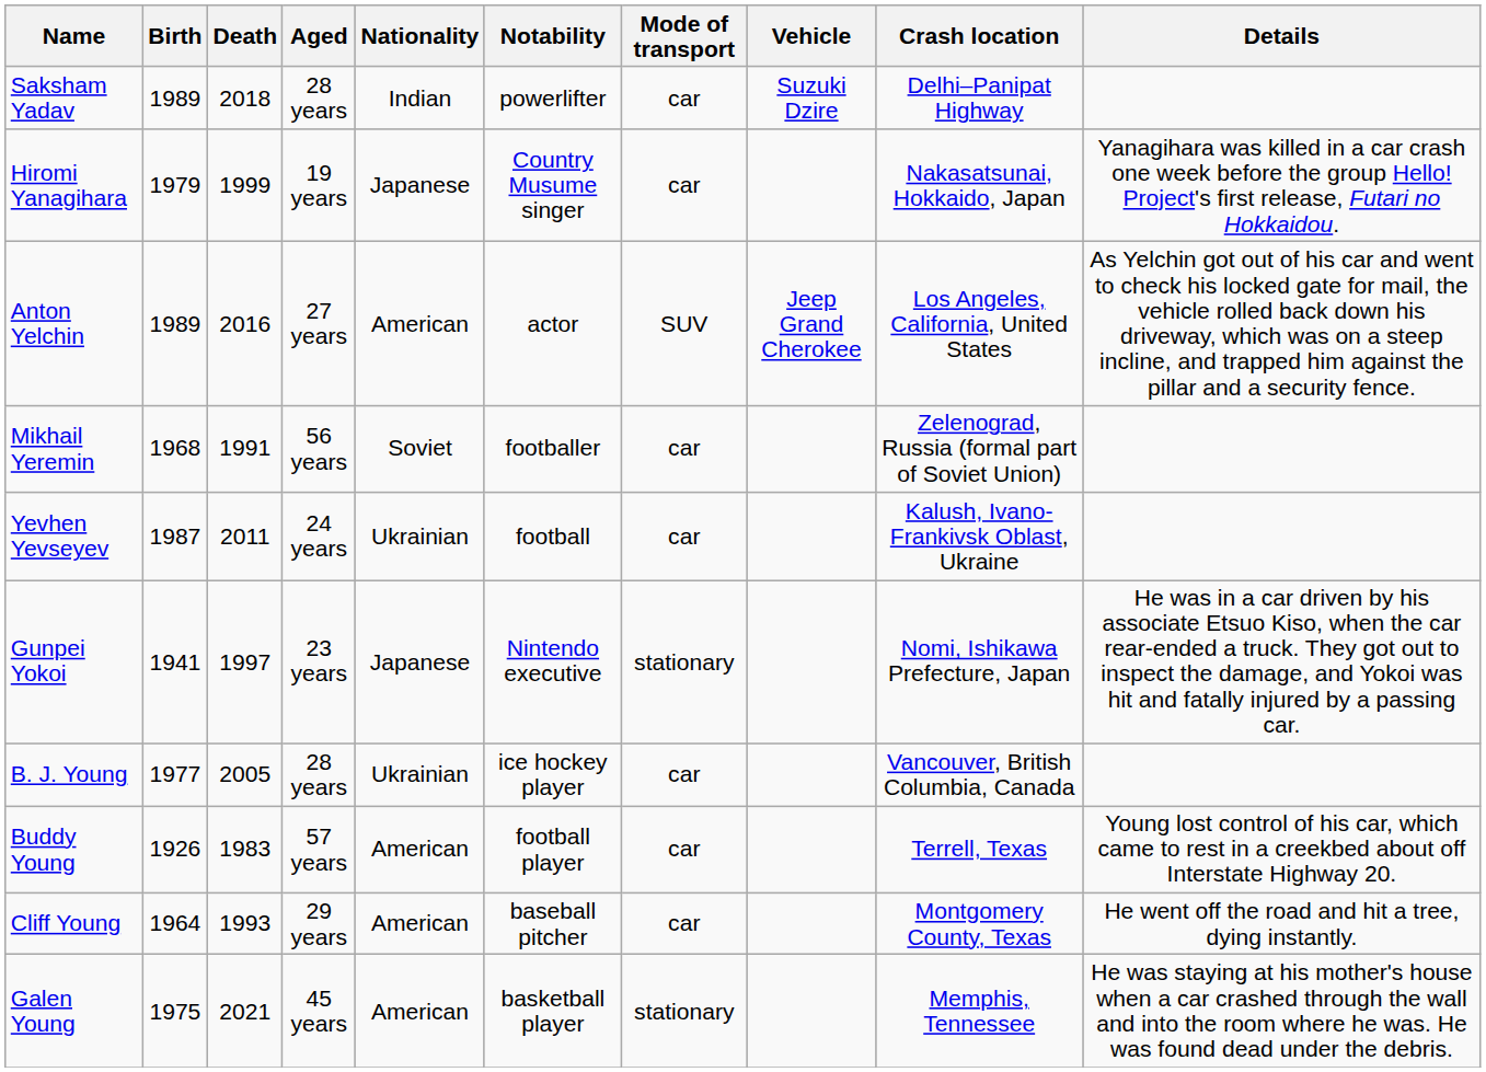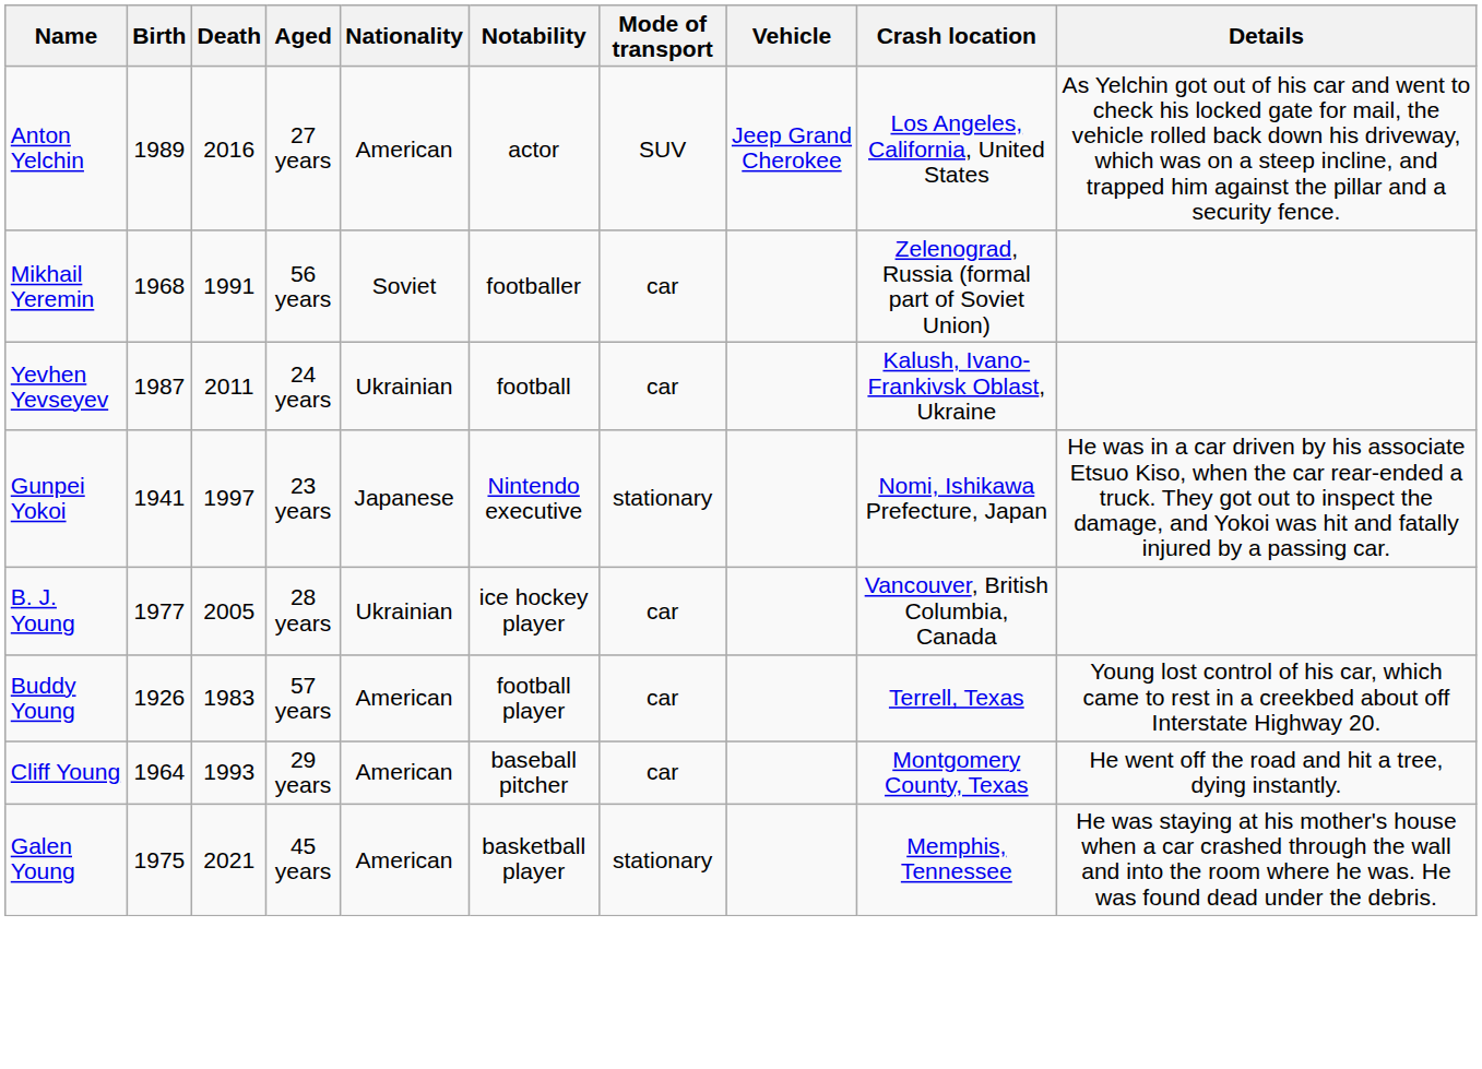 <table class="wikitable sortable" style="text-align:center; font-size:85%">
 <tr>
 <th>Name</th>
 <th>Birth</th>
 <th>Death</th>
 <th>Aged</th>
 <th>Nationality</th>
 <th>Notability</th>
 <th>Mode of transport</th>
 <th>Vehicle</th>
 <th>Crash location</th>
 <th>Details</th>
-</tr>
-<tr>
-<td align="left"><a href='#'>Saksham Yadav</a></td>
-<td>1989</td>
-<td>2018</td>
-<td>28 years</td>
-<td>Indian</td>
-<td>powerlifter</td>
-<td>car</td>
-<td><a href='#'>Suzuki Dzire</a></td>
-<td><a href='#'>Delhi–Panipat Highway</a></td>
-<td></td>
-</tr>
-<tr>
-<td align="left"><a href='#'>Hiromi Yanagihara</a></td>
-<td>1979</td>
-<td>1999</td>
-<td>19 years</td>
-<td>Japanese</td>
-<td><a href='#'>Country Musume</a> singer</td>
-<td>car</td>
-<td></td>
-<td><a href='#'>Nakasatsunai, Hokkaido</a>, Japan</td>
-<td>Yanagihara was killed in a car crash one week before the group <a href='#'>Hello! Project</a>'s first release, <em><a href='#'>Futari no Hokkaidou</a></em>.</td>
 </tr>
 <tr>
 <td align="left"><a href='#'>Anton Yelchin</a></td>
 <td>1989</td>
 <td>2016</td>
 <td>27 years</td>
 <td>American</td>
 <td>actor</td>
 <td>SUV</td>
 <td><a href='#'>Jeep Grand Cherokee</a></td>
 <td><a href='#'>Los Angeles, California</a>, United States</td>
 <td>As Yelchin got out of his car and went to check his locked gate for mail, the vehicle rolled back down his driveway, which was on a steep incline, and trapped him against the pillar and a security fence.</td>
 </tr>
 <tr>
 <td align="left"><a href='#'>Mikhail Yeremin</a></td>
 <td>1968</td>
 <td>1991</td>
 <td>56 years</td>
 <td>Soviet</td>
 <td>footballer</td>
 <td>car</td>
 <td></td>
 <td><a href='#'>Zelenograd</a>, Russia (formal part of Soviet Union)</td>
 <td></td>
 </tr>
 <tr>
 <td align="left"><a href='#'>Yevhen Yevseyev</a></td>
 <td>1987</td>
 <td>2011</td>
 <td>24 years</td>
 <td>Ukrainian</td>
 <td>football</td>
 <td>car</td>
 <td></td>
 <td><a href='#'>Kalush, Ivano-Frankivsk Oblast</a>, Ukraine</td>
 <td></td>
 </tr>
 <tr>
 <td align="left"><a href='#'>Gunpei Yokoi</a></td>
 <td>1941</td>
 <td>1997</td>
 <td>23 years</td>
 <td>Japanese</td>
 <td><a href='#'>Nintendo</a> executive</td>
 <td>stationary</td>
 <td></td>
 <td><a href='#'>Nomi, Ishikawa</a> Prefecture, Japan</td>
 <td>He was in a car driven by his associate Etsuo Kiso, when the car rear-ended a truck. They got out to inspect the damage, and Yokoi was hit and fatally injured by a passing car.</td>
 </tr>
 <tr>
 <td align="left"><a href='#'>B. J. Young</a></td>
 <td>1977</td>
 <td>2005</td>
 <td>28 years</td>
 <td>Ukrainian</td>
 <td>ice hockey player</td>
 <td>car</td>
 <td></td>
 <td><a href='#'>Vancouver</a>, British Columbia, Canada</td>
 <td></td>
 </tr>
 <tr>
 <td align="left"><a href='#'>Buddy Young</a></td>
 <td>1926</td>
 <td>1983</td>
 <td>57 years</td>
 <td>American</td>
 <td>football player</td>
 <td>car</td>
 <td></td>
 <td><a href='#'>Terrell, Texas</a></td>
 <td>Young lost control of his car, which came to rest in a creekbed about  off Interstate Highway 20.</td>
 </tr>
 <tr>
 <td align="left"><a href='#'>Cliff Young</a></td>
 <td>1964</td>
 <td>1993</td>
 <td>29 years</td>
 <td>American</td>
 <td>baseball pitcher</td>
 <td>car</td>
 <td></td>
 <td><a href='#'>Montgomery County, Texas</a></td>
 <td>He went off the road and hit a tree, dying instantly.</td>
 </tr>
 <tr>
 <td align="left"><a href='#'>Galen Young</a></td>
 <td>1975</td>
 <td>2021</td>
 <td>45 years</td>
 <td>American</td>
 <td>basketball player</td>
 <td>stationary</td>
 <td></td>
 <td><a href='#'>Memphis, Tennessee</a></td>
 <td>He was staying at his mother's house when a car crashed through the wall and into the room where he was. He was found dead under the debris.</td>
 </tr>
 </table>
